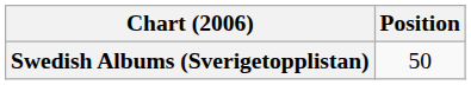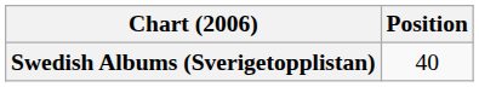 <table class="wikitable plainrowheaders" style="text-align:center">
 <tr>
 <th scope="col">Chart (2006)</th>
 <th scope="col">Position</th>
 </tr>
 <tr>
 <th scope="row">Swedish Albums (Sverigetopplistan)</th>
-<td>50</td>
+<td>40</td>
 </tr>
 </table>
